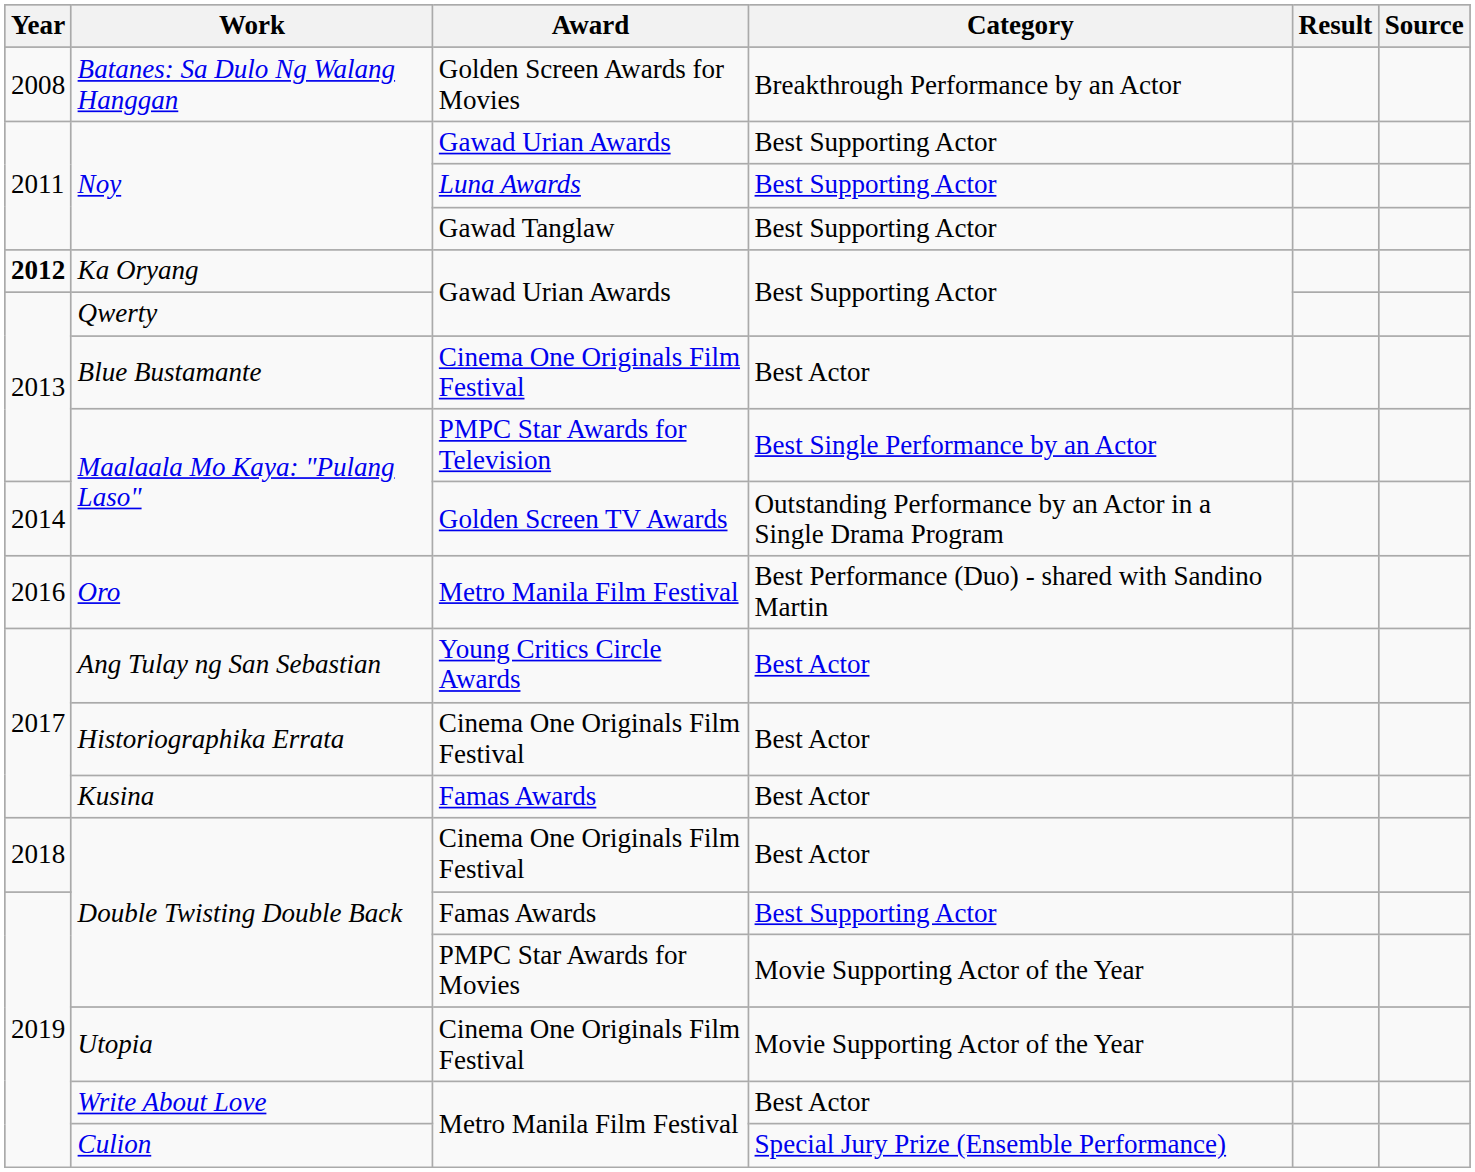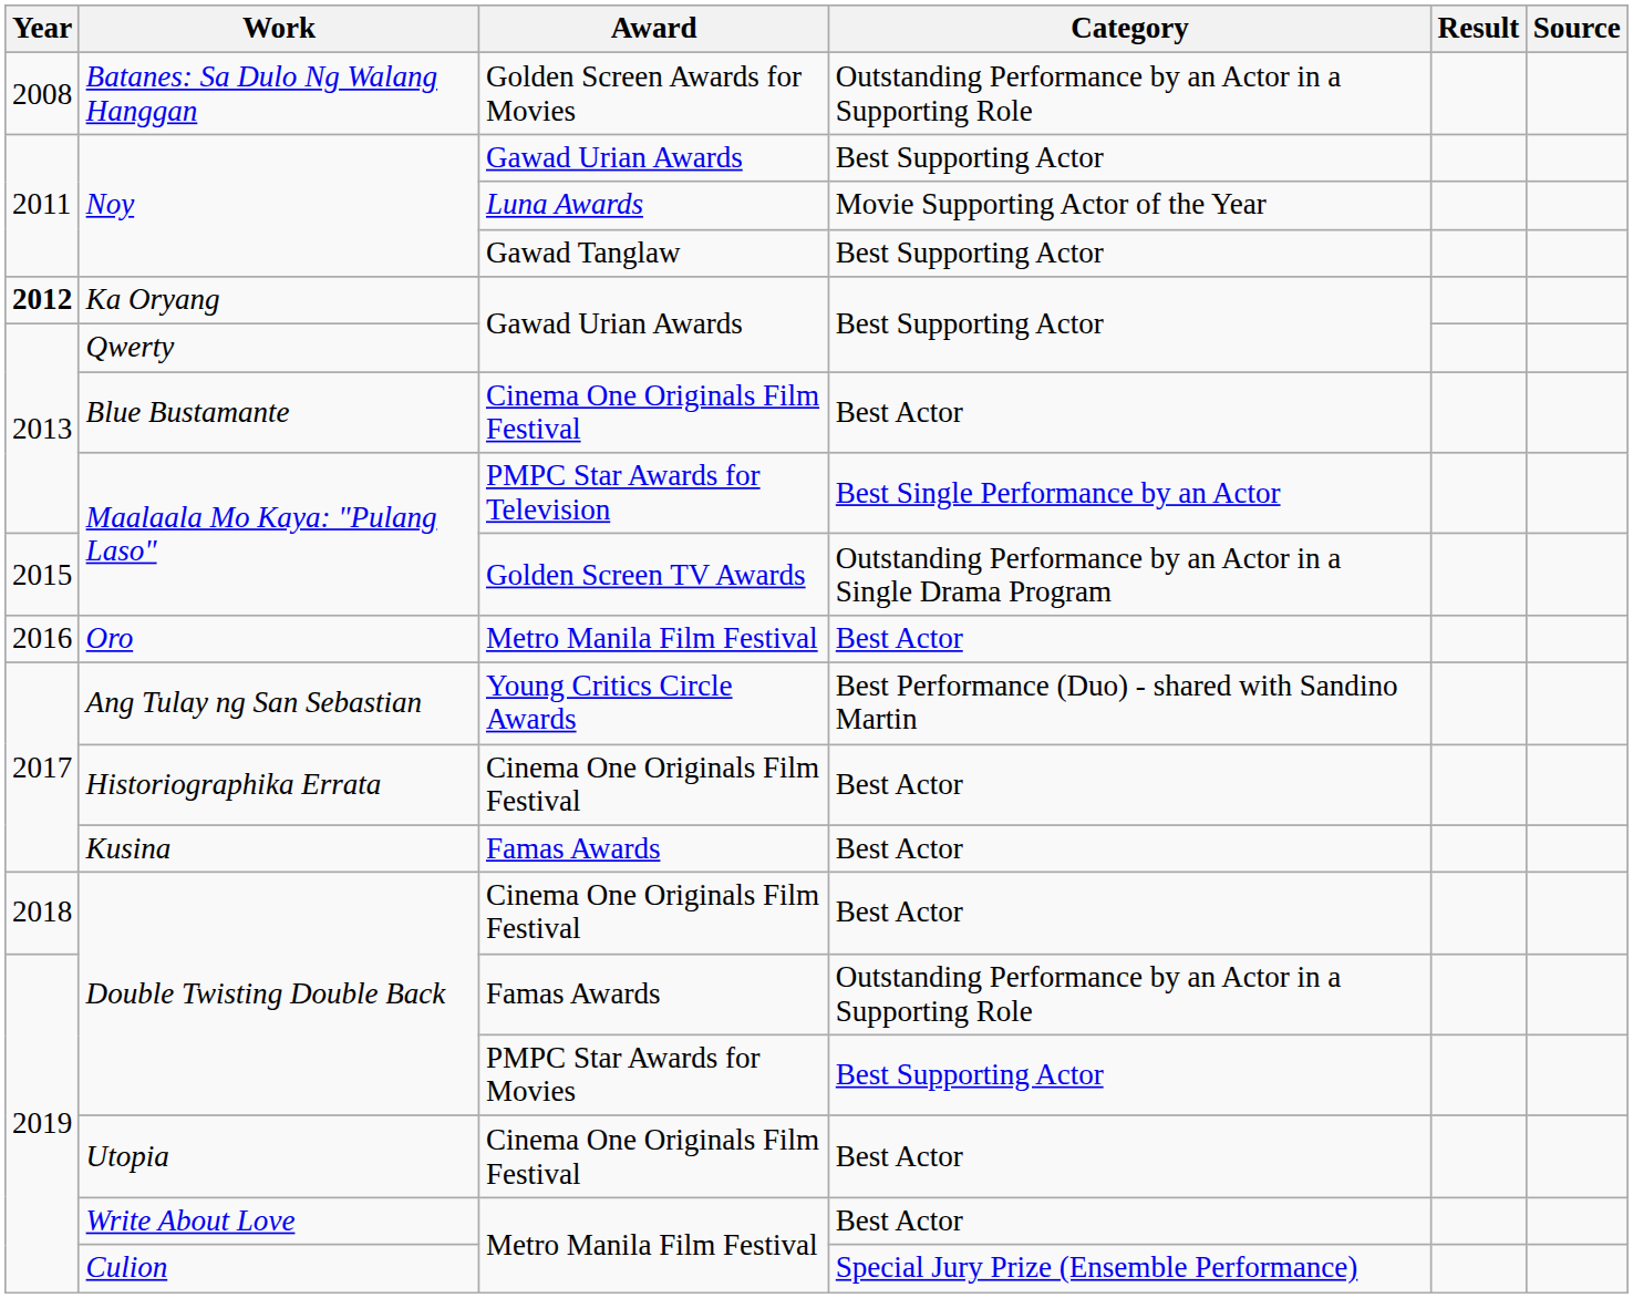 <table class="wikitable">
 <tr>
 <th>Year</th>
 <th>Work</th>
 <th>Award</th>
 <th>Category</th>
 <th>Result</th>
 <th>Source </th>
 </tr>
 <tr>
 <td>2008</td>
 <td><em><a href='#'>Batanes: Sa Dulo Ng Walang Hanggan</a></em></td>
 <td>Golden Screen Awards for Movies</td>
-<td>Breakthrough Performance by an Actor</td>
+<td>Outstanding Performance by an Actor in a Supporting Role</td>
 <td></td>
 <td></td>
 </tr>
 <tr>
 <td rowspan ="3">2011</td>
 <td rowspan ="3"><em><a href='#'>Noy</a></em></td>
 <td><a href='#'>Gawad Urian Awards</a></td>
 <td>Best Supporting Actor</td>
 <td></td>
 <td></td>
 </tr>
 <tr>
 <td><em><a href='#'>Luna Awards</a></em></td>
-<td><a href='#'>Best Supporting Actor</a></td>
+<td>Movie Supporting Actor of the Year</td>
 <td></td>
 <td></td>
 </tr>
 <tr>
 <td>Gawad Tanglaw</td>
 <td>Best Supporting Actor</td>
 <td></td>
 <td></td>
 </tr>
 <tr>
 <td><strong>2012</strong></td>
 <td><em>Ka Oryang</em></td>
 <td rowspan="2">Gawad Urian Awards</td>
 <td rowspan="2">Best Supporting Actor</td>
 <td></td>
 <td></td>
 </tr>
 <tr>
 <td rowspan="3">2013</td>
 <td><em>Qwerty</em></td>
 <td></td>
 <td></td>
 </tr>
 <tr>
 <td><em>Blue Bustamante</em></td>
 <td><a href='#'>Cinema One Originals Film Festival</a></td>
 <td>Best Actor</td>
 <td></td>
 <td></td>
 </tr>
 <tr>
 <td rowspan="2"><em><a href='#'>Maalaala Mo Kaya: "Pulang Laso"</a></em></td>
 <td><a href='#'>PMPC Star Awards for Television</a></td>
 <td><a href='#'>Best Single Performance by an Actor</a></td>
 <td></td>
 <td></td>
 </tr>
 <tr>
-<td>2014</td>
+<td>2015</td>
 <td><a href='#'>Golden Screen TV Awards</a></td>
 <td>Outstanding Performance by an Actor in a Single Drama Program</td>
 <td></td>
 <td></td>
 </tr>
 <tr>
 <td>2016</td>
 <td><em><a href='#'>Oro</a></em></td>
 <td><a href='#'>Metro Manila Film Festival</a></td>
-<td>Best Performance (Duo) - shared with Sandino Martin</td>
+<td><a href='#'>Best Actor</a></td>
 <td></td>
 <td></td>
 </tr>
 <tr>
 <td rowspan="3">2017</td>
 <td><em>Ang Tulay ng San Sebastian</em></td>
 <td><a href='#'>Young Critics Circle Awards</a></td>
-<td><a href='#'>Best Actor</a></td>
+<td>Best Performance (Duo) - shared with Sandino Martin</td>
 <td></td>
 <td></td>
 </tr>
 <tr>
 <td><em>Historiographika Errata</em></td>
 <td>Cinema One Originals Film Festival</td>
 <td>Best Actor</td>
 <td></td>
 <td></td>
 </tr>
 <tr>
 <td><em>Kusina</em></td>
 <td><a href='#'>Famas Awards</a></td>
 <td>Best Actor</td>
 <td></td>
 <td></td>
 </tr>
 <tr>
 <td>2018</td>
 <td rowspan = "3"><em>Double Twisting Double Back</em></td>
 <td>Cinema One Originals Film Festival</td>
 <td>Best Actor</td>
 <td></td>
 <td></td>
 </tr>
 <tr>
 <td rowspan = "5">2019</td>
 <td>Famas Awards</td>
-<td><a href='#'>Best Supporting Actor</a></td>
+<td>Outstanding Performance by an Actor in a Supporting Role</td>
 <td></td>
 <td></td>
 </tr>
 <tr>
 <td>PMPC Star Awards for Movies</td>
-<td>Movie Supporting Actor of the Year</td>
+<td><a href='#'>Best Supporting Actor</a></td>
 <td></td>
 <td></td>
 </tr>
 <tr>
 <td><em>Utopia</em></td>
 <td>Cinema One Originals Film Festival</td>
-<td>Movie Supporting Actor of the Year</td>
+<td>Best Actor</td>
 <td></td>
 <td></td>
 </tr>
 <tr>
 <td><em><a href='#'>Write About Love</a></em></td>
 <td rowspan = "2">Metro Manila Film Festival</td>
 <td>Best Actor</td>
 <td></td>
 <td></td>
 </tr>
 <tr>
 <td><em><a href='#'>Culion</a></em></td>
 <td><a href='#'>Special Jury Prize (Ensemble Performance)</a></td>
 <td></td>
 <td></td>
 </tr>
 <tr>
 </tr>
 </table>
